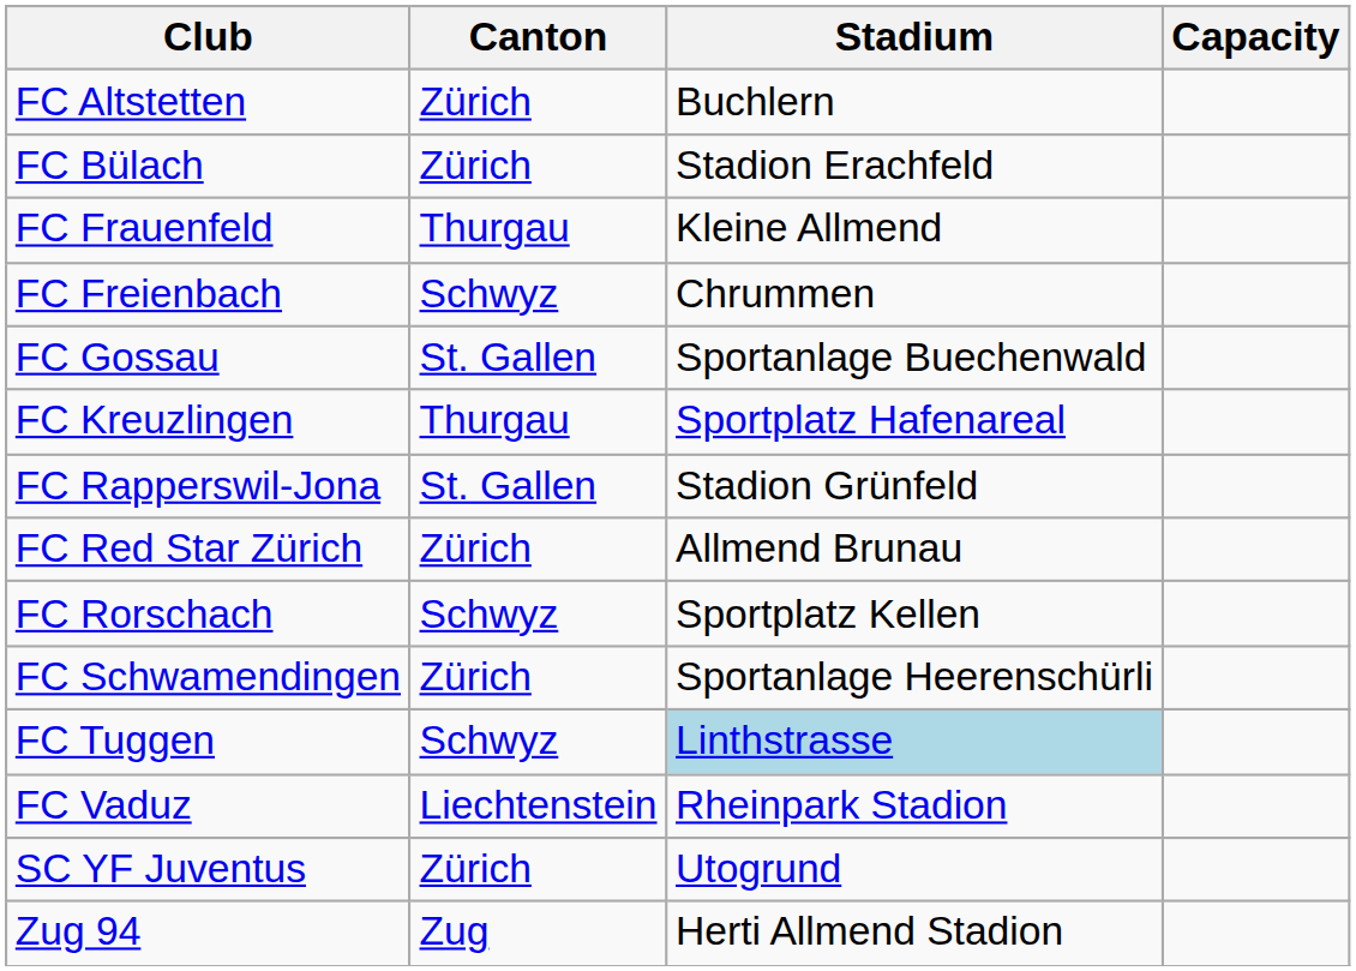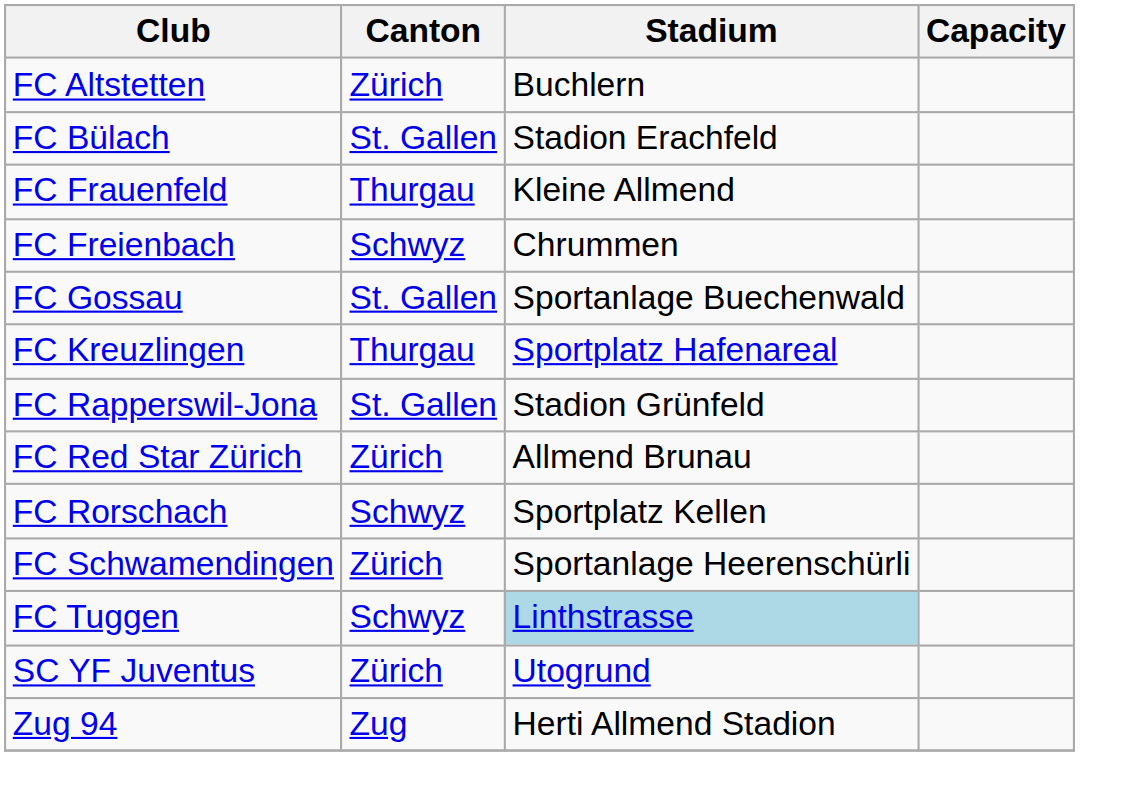 <table class="wikitable">
 <tr>
 <th>Club</th>
 <th>Canton</th>
 <th>Stadium</th>
 <th>Capacity</th>
 </tr>
 <tr>
 <td><a href='#'>FC Altstetten</a></td>
 <td><a href='#'>Zürich</a></td>
 <td>Buchlern</td>
 <td></td>
 </tr>
 <tr>
 <td><a href='#'>FC Bülach</a></td>
-<td><a href='#'>Zürich</a></td>
+<td><a href='#'>St. Gallen</a></td>
 <td>Stadion Erachfeld</td>
 <td></td>
 </tr>
 <tr>
 <td><a href='#'>FC Frauenfeld</a></td>
 <td><a href='#'>Thurgau</a></td>
 <td>Kleine Allmend</td>
 <td></td>
 </tr>
 <tr>
 <td><a href='#'>FC Freienbach</a></td>
 <td><a href='#'>Schwyz</a></td>
 <td>Chrummen</td>
 <td></td>
 </tr>
 <tr>
 <td><a href='#'>FC Gossau</a></td>
 <td><a href='#'>St. Gallen</a></td>
 <td>Sportanlage Buechenwald</td>
 <td></td>
 </tr>
 <tr>
 <td><a href='#'>FC Kreuzlingen</a></td>
 <td><a href='#'>Thurgau</a></td>
 <td><a href='#'>Sportplatz Hafenareal</a></td>
 <td></td>
 </tr>
 <tr>
 <td><a href='#'>FC Rapperswil-Jona</a></td>
 <td><a href='#'>St. Gallen</a></td>
 <td>Stadion Grünfeld</td>
 <td></td>
 </tr>
 <tr>
 <td><a href='#'>FC Red Star Zürich</a></td>
 <td><a href='#'>Zürich</a></td>
 <td>Allmend Brunau</td>
 <td></td>
 </tr>
 <tr>
 <td><a href='#'>FC Rorschach</a></td>
 <td><a href='#'>Schwyz</a></td>
 <td>Sportplatz Kellen</td>
 <td></td>
 </tr>
 <tr>
 <td><a href='#'>FC Schwamendingen</a></td>
 <td><a href='#'>Zürich</a></td>
 <td>Sportanlage Heerenschürli</td>
 <td></td>
 </tr>
 <tr>
 <td><a href='#'>FC Tuggen</a></td>
 <td><a href='#'>Schwyz</a></td>
 <td style="background: lightblue;"><a href='#'>Linthstrasse</a></td>
 <td></td>
 </tr>
 <tr>
-<td><a href='#'>FC Vaduz</a></td>
-<td> <a href='#'>Liechtenstein</a></td>
-<td><a href='#'>Rheinpark Stadion</a></td>
-<td></td>
-</tr>
-<tr>
 <td><a href='#'>SC YF Juventus</a></td>
 <td><a href='#'>Zürich</a></td>
 <td><a href='#'>Utogrund</a></td>
 <td></td>
 </tr>
 <tr>
 <td><a href='#'>Zug 94</a></td>
 <td><a href='#'>Zug</a></td>
 <td>Herti Allmend Stadion</td>
 <td></td>
 </tr>
 <tr>
 </tr>
 </table>
